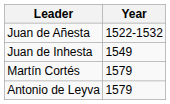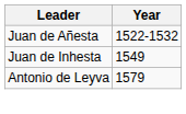 <table class="wikitable">
 <tr>
 <th>Leader</th>
 <th>Year</th>
 </tr>
 <tr>
 <td>Juan de Añesta</td>
 <td>1522-1532</td>
 </tr>
 <tr>
 <td>Juan de Inhesta</td>
 <td>1549</td>
 </tr>
 <tr>
-<td>Martín Cortés</td>
-<td>1579</td>
-</tr>
-<tr>
 <td>Antonio de Leyva</td>
 <td>1579</td>
 </tr>
 </table>
